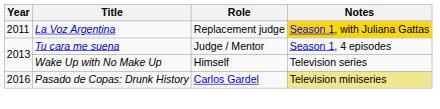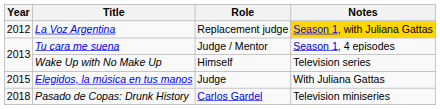 <table class="wikitable sortable">
 <tr>
 <th>Year</th>
 <th>Title</th>
 <th>Role</th>
 <th>Notes</th>
 </tr>
 <tr>
-<td>2011</td>
+<td>2012</td>
 <td><em><a href='#'>La Voz Argentina</a></em></td>
 <td>Replacement judge</td>
 <td style="background: gold;"><a href='#'>Season 1</a>, with Juliana Gattas</td>
 </tr>
 <tr>
 <td rowspan="2">2013</td>
 <td><em><a href='#'>Tu cara me suena</a></em></td>
 <td>Judge / Mentor</td>
 <td><a href='#'>Season 1</a>, 4 episodes</td>
 </tr>
 <tr>
 <td><em>Wake Up with No Make Up</em></td>
 <td>Himself</td>
 <td>Television series</td>
 </tr>
 <tr>
-<td>2016</td>
+<td>2015</td>
+<td><em><a href='#'>Elegidos, la música en tus manos</a></em></td>
+<td>Judge</td>
+<td>With Juliana Gattas</td>
+</tr>
+<tr>
+<td>2018</td>
 <td><em>Pasado de Copas: Drunk History</em></td>
 <td><a href='#'>Carlos Gardel</a></td>
-<td style="background: khaki;">Television miniseries</td>
+<td>Television miniseries</td>
 </tr>
 </table>
